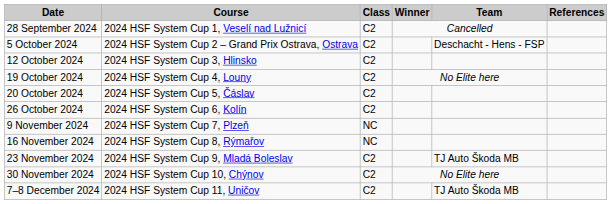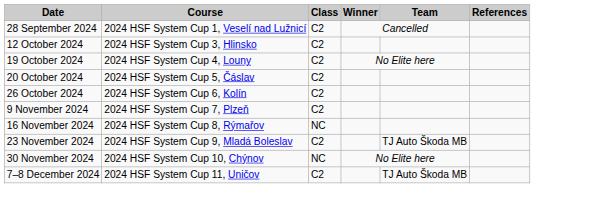 <table class="wikitable sortable alternance ">
 <tr>
 <th scope="col" style="background-color:#CCCCCC;">Date</th>
 <th scope="col" style="background-color:#CCCCCC;">Course</th>
 <th scope="col" style="background-color:#CCCCCC;">Class</th>
 <th scope="col" style="background-color:#CCCCCC;">Winner</th>
 <th scope="col" style="background-color:#CCCCCC;">Team</th>
 <th scope="col" style="background-color:#CCCCCC;">References</th>
 </tr>
 <tr>
 <td>28 September 2024</td>
 <td> 2024 HSF System Cup 1, <a href='#'>Veselí nad Lužnicí</a></td>
 <td>C2</td>
 <td align=center colspan="2"><em>Cancelled</em></td>
-<td></td>
-</tr>
-<tr>
-<td>5 October 2024</td>
-<td> 2024 HSF System Cup 2 – Grand Prix Ostrava, <a href='#'>Ostrava</a></td>
-<td>C2</td>
-<td></td>
-<td>Deschacht - Hens - FSP</td>
 <td></td>
 </tr>
 <tr>
 <td>12 October 2024</td>
 <td> 2024 HSF System Cup 3, <a href='#'>Hlinsko</a></td>
 <td>C2</td>
 <td></td>
 <td></td>
 <td></td>
 </tr>
 <tr>
 <td>19 October 2024</td>
 <td> 2024 HSF System Cup 4, <a href='#'>Louny</a></td>
 <td>C2</td>
 <td align=center colspan="2"><em>No Elite here</em></td>
 <td></td>
 </tr>
 <tr>
 <td>20 October 2024</td>
 <td> 2024 HSF System Cup 5, <a href='#'>Čáslav</a></td>
 <td>C2</td>
 <td></td>
 <td></td>
 <td></td>
 </tr>
 <tr>
 <td>26 October 2024</td>
 <td> 2024 HSF System Cup 6, <a href='#'>Kolín</a></td>
 <td>C2</td>
 <td></td>
 <td></td>
 <td></td>
 </tr>
 <tr>
 <td>9 November 2024</td>
 <td> 2024 HSF System Cup 7, <a href='#'>Plzeň</a></td>
-<td>NC</td>
+<td>C2</td>
 <td></td>
 <td></td>
 <td></td>
 </tr>
 <tr>
 <td>16 November 2024</td>
 <td> 2024 HSF System Cup 8, <a href='#'>Rýmařov</a></td>
 <td>NC</td>
 <td></td>
 <td></td>
 <td></td>
 </tr>
 <tr>
 <td>23 November 2024</td>
 <td> 2024 HSF System Cup 9, <a href='#'>Mladá Boleslav</a></td>
 <td>C2</td>
 <td></td>
 <td>TJ Auto Škoda MB</td>
 <td></td>
 </tr>
 <tr>
 <td>30 November 2024</td>
 <td> 2024 HSF System Cup 10, <a href='#'>Chýnov</a></td>
-<td>C2</td>
+<td>NC</td>
 <td align=center colspan="2"><em>No Elite here</em></td>
 <td></td>
 </tr>
 <tr>
 <td>7–8 December 2024</td>
 <td> 2024 HSF System Cup 11, <a href='#'>Uničov</a></td>
 <td>C2</td>
 <td></td>
 <td>TJ Auto Škoda MB</td>
 <td></td>
 </tr>
 </table>
